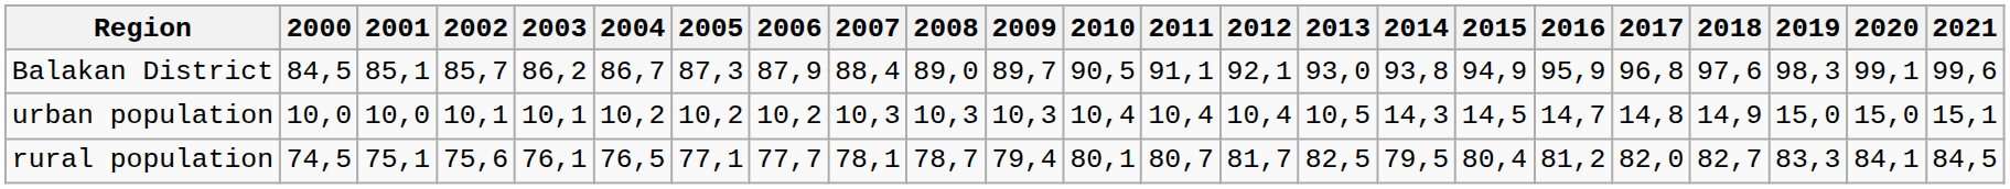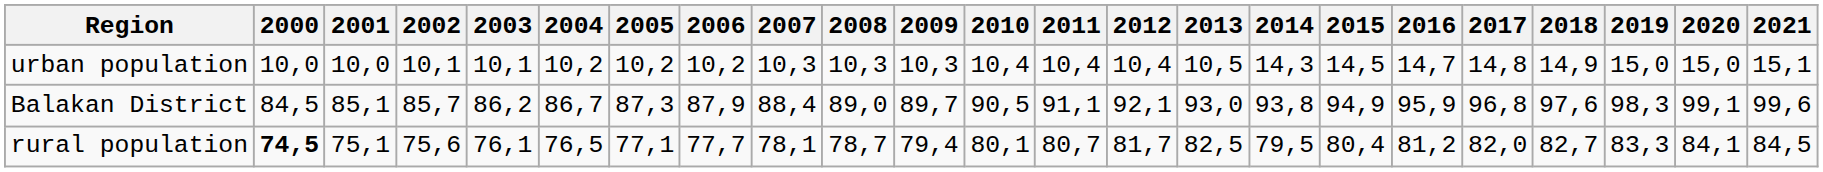 <table class="wikitable">
 <tr>
 <th>Region</th>
 <th>2000</th>
 <th>2001</th>
 <th>2002</th>
 <th>2003</th>
 <th>2004</th>
 <th>2005</th>
 <th>2006</th>
 <th>2007</th>
 <th>2008</th>
 <th>2009</th>
 <th>2010</th>
 <th>2011</th>
 <th>2012</th>
 <th>2013</th>
 <th>2014</th>
 <th>2015</th>
 <th>2016</th>
 <th>2017</th>
 <th>2018</th>
 <th>2019</th>
 <th>2020</th>
 <th>2021</th>
 </tr>
 <tr>
+<td>urban population</td>
+<td>10,0</td>
+<td>10,0</td>
+<td>10,1</td>
+<td>10,1</td>
+<td>10,2</td>
+<td>10,2</td>
+<td>10,2</td>
+<td>10,3</td>
+<td>10,3</td>
+<td>10,3</td>
+<td>10,4</td>
+<td>10,4</td>
+<td>10,4</td>
+<td>10,5</td>
+<td>14,3</td>
+<td>14,5</td>
+<td>14,7</td>
+<td>14,8</td>
+<td>14,9</td>
+<td>15,0</td>
+<td>15,0</td>
+<td>15,1</td>
+</tr>
+<tr>
 <td>Balakan District</td>
 <td>84,5</td>
 <td>85,1</td>
 <td>85,7</td>
 <td>86,2</td>
 <td>86,7</td>
 <td>87,3</td>
 <td>87,9</td>
 <td>88,4</td>
 <td>89,0</td>
 <td>89,7</td>
 <td>90,5</td>
 <td>91,1</td>
 <td>92,1</td>
 <td>93,0</td>
 <td>93,8</td>
 <td>94,9</td>
 <td>95,9</td>
 <td>96,8</td>
 <td>97,6</td>
 <td>98,3</td>
 <td>99,1</td>
 <td>99,6</td>
 </tr>
 <tr>
-<td>urban population</td>
-<td>10,0</td>
-<td>10,0</td>
-<td>10,1</td>
-<td>10,1</td>
-<td>10,2</td>
-<td>10,2</td>
-<td>10,2</td>
-<td>10,3</td>
-<td>10,3</td>
-<td>10,3</td>
-<td>10,4</td>
-<td>10,4</td>
-<td>10,4</td>
-<td>10,5</td>
-<td>14,3</td>
-<td>14,5</td>
-<td>14,7</td>
-<td>14,8</td>
-<td>14,9</td>
-<td>15,0</td>
-<td>15,0</td>
-<td>15,1</td>
-</tr>
-<tr>
 <td>rural population</td>
-<td>74,5</td>
+<td><strong>74,5</strong></td>
 <td>75,1</td>
 <td>75,6</td>
 <td>76,1</td>
 <td>76,5</td>
 <td>77,1</td>
 <td>77,7</td>
 <td>78,1</td>
 <td>78,7</td>
 <td>79,4</td>
 <td>80,1</td>
 <td>80,7</td>
 <td>81,7</td>
 <td>82,5</td>
 <td>79,5</td>
 <td>80,4</td>
 <td>81,2</td>
 <td>82,0</td>
 <td>82,7</td>
 <td>83,3</td>
 <td>84,1</td>
 <td>84,5</td>
 </tr>
 </table>
